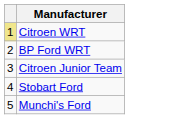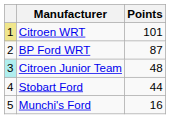 <table class="wikitable" style="font-size: 95%;">
 <tr>
 <th></th>
 <th>Manufacturer</th>
+<th>Points</th>
 </tr>
 <tr>
 <td style="background: khaki;">1</td>
 <td> <a href='#'>Citroen WRT</a></td>
+<td align="right">101</td>
 </tr>
 <tr>
 <td>2</td>
 <td> <a href='#'>BP Ford WRT</a></td>
+<td align="right">87</td>
 </tr>
 <tr>
-<td>3</td>
+<td style="background: paleturquoise;">3</td>
 <td> <a href='#'>Citroen Junior Team</a></td>
+<td align="right">48</td>
 </tr>
 <tr>
 <td>4</td>
 <td> <a href='#'>Stobart Ford</a></td>
+<td align="right">44</td>
 </tr>
 <tr>
 <td>5</td>
 <td> <a href='#'>Munchi's Ford</a></td>
+<td align="right">16</td>
 </tr>
 </table>
